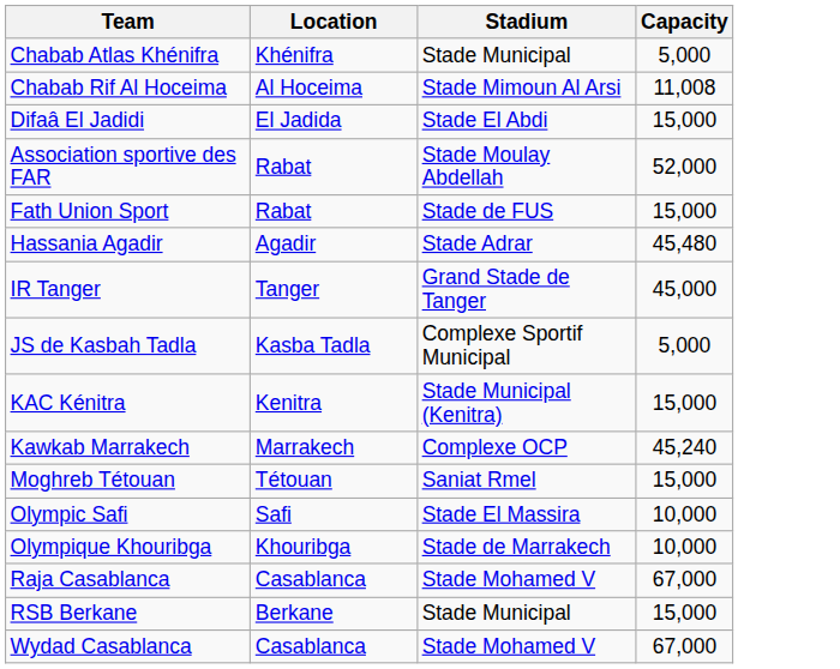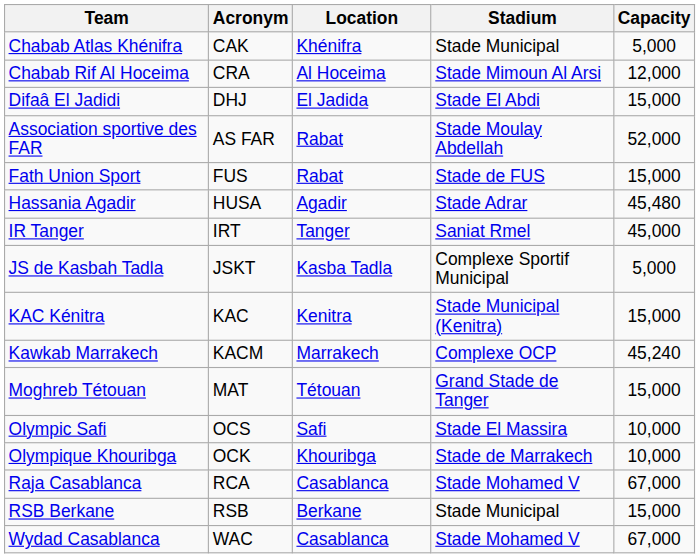 <table class="wikitable sortable">
 <tr>
 <th width="180px">Team</th>
+<th width="45px">Acronym</th>
 <th width="120px">Location</th>
 <th width="160px">Stadium</th>
 <th>Capacity</th>
 </tr>
 <tr>
 <td><a href='#'>Chabab Atlas Khénifra</a></td>
+<td>CAK</td>
 <td><a href='#'>Khénifra</a></td>
 <td>Stade Municipal</td>
 <td align="center">5,000</td>
 </tr>
 <tr>
 <td><a href='#'>Chabab Rif Al Hoceima</a></td>
+<td>CRA</td>
 <td><a href='#'>Al Hoceima</a></td>
 <td><a href='#'>Stade Mimoun Al Arsi</a></td>
-<td align="center">11,008</td>
+<td align="center">12,000</td>
 </tr>
 <tr>
 <td><a href='#'>Difaâ El Jadidi</a></td>
+<td>DHJ</td>
 <td><a href='#'>El Jadida</a></td>
 <td><a href='#'>Stade El Abdi</a></td>
 <td align="center">15,000</td>
 </tr>
 <tr>
 <td><a href='#'>Association sportive des FAR</a></td>
+<td>AS FAR</td>
 <td><a href='#'>Rabat</a></td>
 <td><a href='#'>Stade Moulay Abdellah</a></td>
 <td align="center">52,000</td>
 </tr>
 <tr>
 <td><a href='#'>Fath Union Sport</a></td>
+<td>FUS</td>
 <td><a href='#'>Rabat</a></td>
 <td><a href='#'>Stade de FUS</a></td>
 <td align="center">15,000</td>
 </tr>
 <tr>
 <td><a href='#'>Hassania Agadir</a></td>
+<td>HUSA</td>
 <td><a href='#'>Agadir</a></td>
 <td><a href='#'>Stade Adrar</a></td>
 <td align="center">45,480</td>
 </tr>
 <tr>
 <td><a href='#'>IR Tanger</a></td>
+<td>IRT</td>
 <td><a href='#'>Tanger</a></td>
-<td><a href='#'>Grand Stade de Tanger</a></td>
+<td><a href='#'>Saniat Rmel</a></td>
 <td align="center">45,000</td>
 </tr>
 <tr>
 <td><a href='#'>JS de Kasbah Tadla</a></td>
+<td>JSKT</td>
 <td><a href='#'>Kasba Tadla</a></td>
 <td>Complexe Sportif Municipal</td>
 <td align="center">5,000</td>
 </tr>
 <tr>
 <td><a href='#'>KAC Kénitra</a></td>
+<td>KAC</td>
 <td><a href='#'>Kenitra</a></td>
 <td><a href='#'>Stade Municipal (Kenitra)</a></td>
 <td align="center">15,000</td>
 </tr>
 <tr>
 <td><a href='#'>Kawkab Marrakech</a></td>
+<td>KACM</td>
 <td><a href='#'>Marrakech</a></td>
 <td><a href='#'>Complexe OCP</a></td>
 <td align="center">45,240</td>
 </tr>
 <tr>
 <td><a href='#'>Moghreb Tétouan</a></td>
+<td>MAT</td>
 <td><a href='#'>Tétouan</a></td>
-<td><a href='#'>Saniat Rmel</a></td>
+<td><a href='#'>Grand Stade de Tanger</a></td>
 <td align="center">15,000</td>
 </tr>
 <tr>
 <td><a href='#'>Olympic Safi</a></td>
+<td>OCS</td>
 <td><a href='#'>Safi</a></td>
 <td><a href='#'>Stade El Massira</a></td>
 <td align="center">10,000</td>
 </tr>
 <tr>
 <td><a href='#'>Olympique Khouribga</a></td>
+<td>OCK</td>
 <td><a href='#'>Khouribga</a></td>
 <td><a href='#'>Stade de Marrakech</a></td>
 <td align="center">10,000</td>
 </tr>
 <tr>
 <td><a href='#'>Raja Casablanca</a></td>
+<td>RCA</td>
 <td><a href='#'>Casablanca</a></td>
 <td><a href='#'>Stade Mohamed V</a></td>
 <td align="center">67,000</td>
 </tr>
 <tr>
 <td><a href='#'>RSB Berkane</a></td>
+<td>RSB</td>
 <td><a href='#'>Berkane</a></td>
 <td>Stade Municipal</td>
 <td align="center">15,000</td>
 </tr>
 <tr>
 <td><a href='#'>Wydad Casablanca</a></td>
+<td>WAC</td>
 <td><a href='#'>Casablanca</a></td>
 <td><a href='#'>Stade Mohamed V</a></td>
 <td align="center">67,000</td>
 </tr>
 </table>
